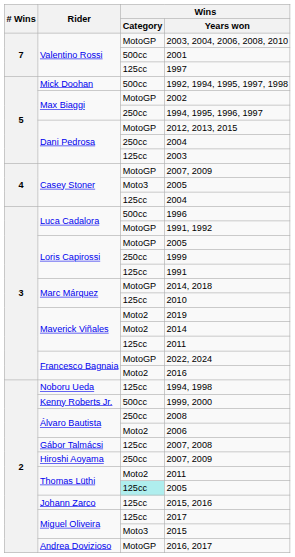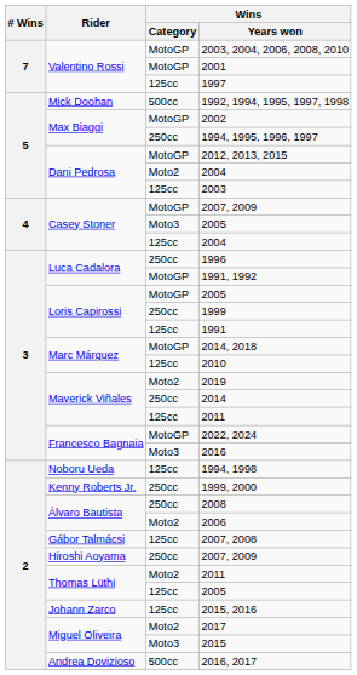 <table class="wikitable" style="font-size: 95%;">
 <tr>
 <th rowspan=2># Wins</th>
 <th rowspan=2>Rider</th>
 <th colspan=2>Wins</th>
 </tr>
 <tr>
 <th>Category</th>
 <th>Years won</th>
 </tr>
 <tr>
 <th rowspan=3>7</th>
 <td rowspan=3> <a href='#'>Valentino Rossi</a></td>
 <td>MotoGP</td>
 <td>2003, 2004, 2006, 2008, 2010</td>
 </tr>
 <tr>
-<td>500cc</td>
+<td>MotoGP</td>
 <td>2001</td>
 </tr>
 <tr>
 <td>125cc</td>
 <td>1997</td>
 </tr>
 <tr>
 <th rowspan=6>5</th>
 <td> <a href='#'>Mick Doohan</a></td>
 <td>500cc</td>
 <td>1992, 1994, 1995, 1997, 1998</td>
 </tr>
 <tr>
 <td rowspan=2> <a href='#'>Max Biaggi</a></td>
 <td>MotoGP</td>
 <td>2002</td>
 </tr>
 <tr>
 <td>250cc</td>
 <td>1994, 1995, 1996, 1997</td>
 </tr>
 <tr>
 <td rowspan=3> <a href='#'>Dani Pedrosa</a></td>
 <td>MotoGP</td>
 <td>2012, 2013, 2015</td>
 </tr>
 <tr>
-<td>250cc</td>
+<td>Moto2</td>
 <td>2004</td>
 </tr>
 <tr>
 <td>125cc</td>
 <td>2003</td>
 </tr>
 <tr>
 <th rowspan=3>4</th>
 <td rowspan=3> <a href='#'>Casey Stoner</a></td>
 <td>MotoGP</td>
 <td>2007, 2009</td>
 </tr>
 <tr>
 <td>Moto3</td>
 <td>2005</td>
 </tr>
 <tr>
 <td>125cc</td>
 <td>2004</td>
 </tr>
 <tr>
 <th rowspan=12>3</th>
 <td rowspan=2> <a href='#'>Luca Cadalora</a></td>
-<td>500cc</td>
+<td>250cc</td>
 <td>1996</td>
 </tr>
 <tr>
 <td>MotoGP</td>
 <td>1991, 1992</td>
 </tr>
 <tr>
 <td rowspan=3> <a href='#'>Loris Capirossi</a></td>
 <td>MotoGP</td>
 <td>2005</td>
 </tr>
 <tr>
 <td>250cc</td>
 <td>1999</td>
 </tr>
 <tr>
 <td>125cc</td>
 <td>1991</td>
 </tr>
 <tr>
 <td rowspan=2> <a href='#'>Marc Márquez</a></td>
 <td>MotoGP</td>
 <td>2014, 2018</td>
 </tr>
 <tr>
 <td>125cc</td>
 <td>2010</td>
 </tr>
 <tr>
 <td rowspan=3> <a href='#'>Maverick Viñales</a></td>
 <td>Moto2</td>
 <td>2019</td>
 </tr>
 <tr>
-<td>Moto2</td>
+<td>250cc</td>
 <td>2014</td>
 </tr>
 <tr>
 <td>125cc</td>
 <td>2011</td>
 </tr>
 <tr>
 <td rowspan=2> <a href='#'>Francesco Bagnaia</a></td>
 <td>MotoGP</td>
 <td>2022, 2024</td>
 </tr>
 <tr>
-<td>Moto2</td>
+<td>Moto3</td>
 <td>2016</td>
 </tr>
 <tr>
 <th rowspan=15>2</th>
 <td> <a href='#'>Noboru Ueda</a></td>
 <td>125cc</td>
 <td>1994, 1998</td>
 </tr>
 <tr>
 <td> <a href='#'>Kenny Roberts Jr.</a></td>
-<td>500cc</td>
+<td>250cc</td>
 <td>1999, 2000</td>
 </tr>
 <tr>
 <td rowspan=2> <a href='#'>Álvaro Bautista</a></td>
 <td>250cc</td>
 <td>2008</td>
 </tr>
 <tr>
 <td>Moto2</td>
 <td>2006</td>
 </tr>
 <tr>
 <td> <a href='#'>Gábor Talmácsi</a></td>
 <td>125cc</td>
 <td>2007, 2008</td>
 </tr>
 <tr>
 <td> <a href='#'>Hiroshi Aoyama</a></td>
 <td>250cc</td>
 <td>2007, 2009</td>
 </tr>
 <tr>
 <td rowspan=2> <a href='#'>Thomas Lüthi</a></td>
 <td>Moto2</td>
 <td>2011</td>
 </tr>
 <tr>
-<td style="background: paleturquoise;">125cc</td>
+<td>125cc</td>
 <td>2005</td>
 </tr>
 <tr>
 <td> <a href='#'>Johann Zarco</a></td>
 <td>125cc</td>
 <td>2015, 2016</td>
 </tr>
 <tr>
 <td rowspan=2> <a href='#'>Miguel Oliveira</a></td>
-<td>125cc</td>
+<td>Moto2</td>
 <td>2017</td>
 </tr>
 <tr>
 <td>Moto3</td>
 <td>2015</td>
 </tr>
 <tr>
 <td> <a href='#'>Andrea Dovizioso</a></td>
-<td>MotoGP</td>
+<td>500cc</td>
 <td>2016, 2017</td>
 </tr>
 </table>
